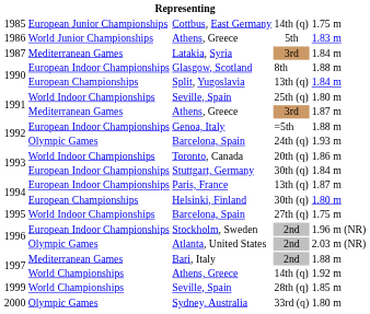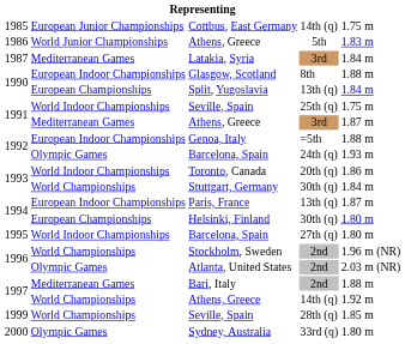 <table>
 <tr>
 <th colspan="6">Representing </th>
 </tr>
 <tr>
 <td>1985</td>
 <td><a href='#'>European Junior Championships</a></td>
 <td><a href='#'>Cottbus</a>, <a href='#'>East Germany</a></td>
 <td>14th (q)</td>
 <td>1.75 m</td>
 </tr>
 <tr>
 <td>1986</td>
 <td><a href='#'>World Junior Championships</a></td>
 <td><a href='#'>Athens</a>, Greece</td>
 <td align="center">5th</td>
 <td><a href='#'>1.83 m</a></td>
 </tr>
 <tr>
 <td>1987</td>
 <td><a href='#'>Mediterranean Games</a></td>
 <td><a href='#'>Latakia</a>, <a href='#'>Syria</a></td>
 <td bgcolor=CC9966 align="center">3rd</td>
 <td>1.84 m</td>
 </tr>
 <tr>
 <td rowspan=2>1990</td>
 <td><a href='#'>European Indoor Championships</a></td>
 <td><a href='#'>Glasgow, Scotland</a></td>
 <td>8th</td>
 <td>1.88 m</td>
 </tr>
 <tr>
 <td><a href='#'>European Championships</a></td>
 <td><a href='#'>Split</a>, <a href='#'>Yugoslavia</a></td>
 <td>13th (q)</td>
 <td><a href='#'>1.84 m</a></td>
 </tr>
 <tr>
 <td rowspan=2>1991</td>
 <td><a href='#'>World Indoor Championships</a></td>
 <td><a href='#'>Seville, Spain</a></td>
 <td>25th (q)</td>
-<td>1.80 m</td>
+<td>1.75 m</td>
 </tr>
 <tr>
 <td><a href='#'>Mediterranean Games</a></td>
 <td><a href='#'>Athens</a>, Greece</td>
 <td bgcolor=CC9966 align="center">3rd</td>
 <td>1.87 m</td>
 </tr>
 <tr>
 <td rowspan=2>1992</td>
 <td><a href='#'>European Indoor Championships</a></td>
 <td><a href='#'>Genoa, Italy</a></td>
 <td>=5th</td>
 <td>1.88 m</td>
 </tr>
 <tr>
 <td><a href='#'>Olympic Games</a></td>
 <td><a href='#'>Barcelona, Spain</a></td>
 <td>24th (q)</td>
 <td>1.93 m</td>
 </tr>
 <tr>
 <td rowspan=2>1993</td>
 <td><a href='#'>World Indoor Championships</a></td>
 <td><a href='#'>Toronto</a>, Canada</td>
 <td>20th (q)</td>
 <td>1.86 m</td>
 </tr>
 <tr>
-<td><a href='#'>European Indoor Championships</a></td>
+<td><a href='#'>World Championships</a></td>
 <td><a href='#'>Stuttgart, Germany</a></td>
 <td>30th (q)</td>
 <td>1.84 m</td>
 </tr>
 <tr>
 <td rowspan=2>1994</td>
 <td><a href='#'>European Indoor Championships</a></td>
 <td><a href='#'>Paris, France</a></td>
 <td>13th (q)</td>
 <td>1.87 m</td>
 </tr>
 <tr>
 <td><a href='#'>European Championships</a></td>
 <td><a href='#'>Helsinki, Finland</a></td>
 <td>30th (q)</td>
 <td><a href='#'>1.80 m</a></td>
 </tr>
 <tr>
 <td>1995</td>
 <td><a href='#'>World Indoor Championships</a></td>
 <td><a href='#'>Barcelona, Spain</a></td>
 <td>27th (q)</td>
-<td>1.75 m</td>
+<td>1.80 m</td>
 </tr>
 <tr>
 <td rowspan=2>1996</td>
-<td><a href='#'>European Indoor Championships</a></td>
+<td><a href='#'>World Championships</a></td>
 <td><a href='#'>Stockholm</a>, Sweden</td>
 <td bgcolor="silver" align="center">2nd</td>
 <td>1.96 m (NR)</td>
 </tr>
 <tr>
 <td><a href='#'>Olympic Games</a></td>
 <td><a href='#'>Atlanta</a>, United States</td>
 <td bgcolor="silver" align="center">2nd</td>
 <td>2.03 m (NR)</td>
 </tr>
 <tr>
 <td rowspan=2>1997</td>
 <td><a href='#'>Mediterranean Games</a></td>
 <td><a href='#'>Bari</a>, Italy</td>
 <td bgcolor="silver" align="center">2nd</td>
 <td>1.88 m</td>
 </tr>
 <tr>
 <td><a href='#'>World Championships</a></td>
 <td><a href='#'>Athens, Greece</a></td>
 <td>14th (q)</td>
 <td>1.92 m</td>
 </tr>
 <tr>
 <td>1999</td>
 <td><a href='#'>World Championships</a></td>
 <td><a href='#'>Seville, Spain</a></td>
 <td>28th (q)</td>
 <td>1.85 m</td>
 </tr>
 <tr>
 <td>2000</td>
 <td><a href='#'>Olympic Games</a></td>
 <td><a href='#'>Sydney, Australia</a></td>
 <td>33rd (q)</td>
 <td>1.80 m</td>
 </tr>
 </table>
